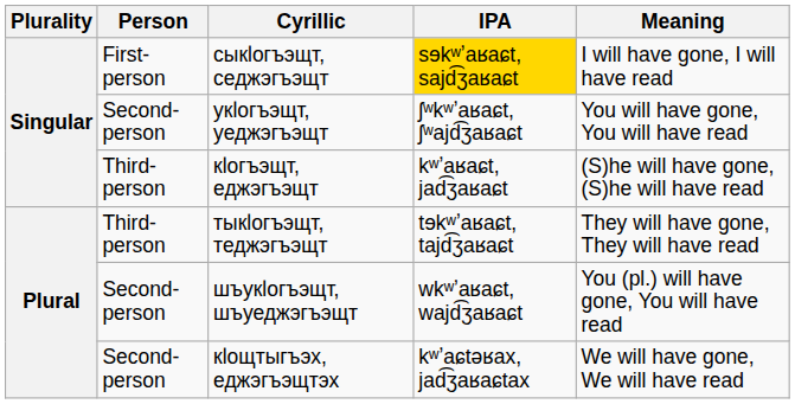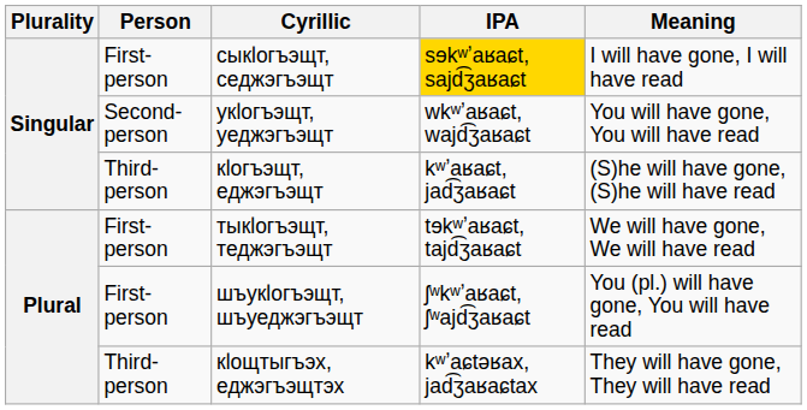 <table class="wikitable">
 <tr>
 <th>Plurality</th>
 <th>Person</th>
 <th>Cyrillic</th>
 <th>IPA</th>
 <th>Meaning</th>
 </tr>
 <tr>
 <th rowspan=3>Singular</th>
 <td>First-person</td>
 <td>сыкӏогъэщт, седжэгъэщт</td>
 <td style="background: gold;">sɘkʷʼaʁaɕt, sajd͡ʒaʁaɕt</td>
 <td>I will have gone, I will have read</td>
 </tr>
 <tr>
 <td>Second-person</td>
 <td>укӏогъэщт, уеджэгъэщт</td>
-<td>ʃʷkʷʼaʁaɕt, ʃʷajd͡ʒaʁaɕt</td>
+<td>wkʷʼaʁaɕt, wajd͡ʒaʁaɕt</td>
 <td>You will have gone, You will have read</td>
 </tr>
 <tr>
 <td>Third-person</td>
 <td>кӏогъэщт, еджэгъэщт</td>
 <td>kʷʼaʁaɕt, jad͡ʒaʁaɕt</td>
 <td>(S)he will have gone, (S)he will have read</td>
 </tr>
 <tr>
 <th rowspan=3>Plural</th>
-<td>Third-person</td>
+<td>First-person</td>
 <td>тыкӏогъэщт, теджэгъэщт</td>
 <td>tɘkʷʼaʁaɕt, tajd͡ʒaʁaɕt</td>
-<td>They will have gone, They will have read</td>
+<td>We will have gone, We will have read</td>
 </tr>
 <tr>
-<td>Second-person</td>
+<td>First-person</td>
 <td>шъукӏогъэщт, шъуеджэгъэщт</td>
-<td>wkʷʼaʁaɕt, wajd͡ʒaʁaɕt</td>
+<td>ʃʷkʷʼaʁaɕt, ʃʷajd͡ʒaʁaɕt</td>
 <td>You (pl.) will have gone, You will have read</td>
 </tr>
 <tr>
-<td>Second-person</td>
+<td>Third-person</td>
 <td>кӏощтыгъэх, еджэгъэщтэх</td>
 <td>kʷʼaɕtəʁax, jad͡ʒaʁaɕtax</td>
-<td>We will have gone, We will have read</td>
+<td>They will have gone, They will have read</td>
 </tr>
 </table>
